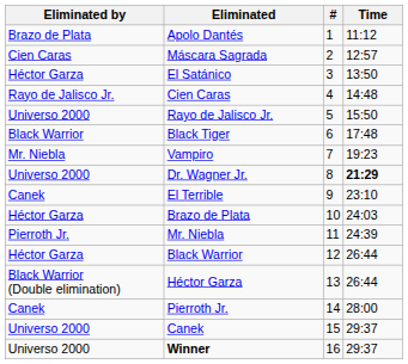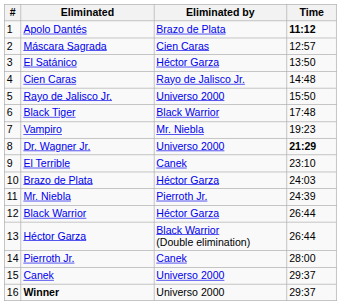 <table class="wikitable sortable">
 <tr>
+<th width=5%>#</th>
+<th width=40%>Eliminated</th>
 <th width=40%>Eliminated by</th>
-<th width=40%>Eliminated</th>
-<th width=5%>#</th>
 <th width=15%>Time</th>
 </tr>
 <tr>
+<td>1</td>
+<td><a href='#'>Apolo Dantés</a></td>
 <td><a href='#'>Brazo de Plata</a></td>
-<td><a href='#'>Apolo Dantés</a></td>
-<td>1</td>
-<td>11:12</td>
+<td><strong>11:12</strong></td>
 </tr>
 <tr>
+<td>2</td>
+<td><a href='#'>Máscara Sagrada</a></td>
 <td><a href='#'>Cien Caras</a></td>
-<td><a href='#'>Máscara Sagrada</a></td>
-<td>2</td>
 <td>12:57</td>
 </tr>
 <tr>
+<td>3</td>
+<td><a href='#'>El Satánico</a></td>
 <td><a href='#'>Héctor Garza</a></td>
-<td><a href='#'>El Satánico</a></td>
-<td>3</td>
 <td>13:50</td>
 </tr>
 <tr>
+<td>4</td>
+<td><a href='#'>Cien Caras</a></td>
 <td><a href='#'>Rayo de Jalisco Jr.</a></td>
-<td><a href='#'>Cien Caras</a></td>
-<td>4</td>
 <td>14:48</td>
 </tr>
 <tr>
+<td>5</td>
+<td><a href='#'>Rayo de Jalisco Jr.</a></td>
 <td><a href='#'>Universo 2000</a></td>
-<td><a href='#'>Rayo de Jalisco Jr.</a></td>
-<td>5</td>
 <td>15:50</td>
 </tr>
 <tr>
+<td>6</td>
+<td><a href='#'>Black Tiger</a></td>
 <td><a href='#'>Black Warrior</a></td>
-<td><a href='#'>Black Tiger</a></td>
-<td>6</td>
 <td>17:48</td>
 </tr>
 <tr>
+<td>7</td>
+<td><a href='#'>Vampiro</a></td>
 <td><a href='#'>Mr. Niebla</a></td>
-<td><a href='#'>Vampiro</a></td>
-<td>7</td>
 <td>19:23</td>
 </tr>
 <tr>
+<td>8</td>
+<td><a href='#'>Dr. Wagner Jr.</a></td>
 <td><a href='#'>Universo 2000</a></td>
-<td><a href='#'>Dr. Wagner Jr.</a></td>
-<td>8</td>
 <td><strong>21:29</strong></td>
 </tr>
 <tr>
+<td>9</td>
+<td><a href='#'>El Terrible</a></td>
 <td><a href='#'>Canek</a></td>
-<td><a href='#'>El Terrible</a></td>
-<td>9</td>
 <td>23:10</td>
 </tr>
 <tr>
+<td>10</td>
+<td><a href='#'>Brazo de Plata</a></td>
 <td><a href='#'>Héctor Garza</a></td>
-<td><a href='#'>Brazo de Plata</a></td>
-<td>10</td>
 <td>24:03</td>
 </tr>
 <tr>
+<td>11</td>
+<td><a href='#'>Mr. Niebla</a></td>
 <td><a href='#'>Pierroth Jr.</a></td>
-<td><a href='#'>Mr. Niebla</a></td>
-<td>11</td>
 <td>24:39</td>
 </tr>
 <tr>
+<td>12</td>
+<td><a href='#'>Black Warrior</a></td>
 <td><a href='#'>Héctor Garza</a></td>
-<td><a href='#'>Black Warrior</a></td>
-<td>12</td>
 <td>26:44</td>
 </tr>
 <tr>
+<td>13</td>
+<td><a href='#'>Héctor Garza</a></td>
 <td><a href='#'>Black Warrior</a><br>(Double elimination)</td>
-<td><a href='#'>Héctor Garza</a></td>
-<td>13</td>
 <td>26:44</td>
 </tr>
 <tr>
+<td>14</td>
+<td><a href='#'>Pierroth Jr.</a></td>
 <td><a href='#'>Canek</a></td>
-<td><a href='#'>Pierroth Jr.</a></td>
-<td>14</td>
 <td>28:00</td>
 </tr>
 <tr>
+<td>15</td>
+<td><a href='#'>Canek</a></td>
 <td><a href='#'>Universo 2000</a></td>
-<td><a href='#'>Canek</a></td>
-<td>15</td>
 <td>29:37</td>
 </tr>
 <tr>
+<td>16</td>
+<td><strong>Winner</strong></td>
 <td>Universo 2000</td>
-<td><strong>Winner</strong></td>
-<td>16</td>
 <td>29:37</td>
 </tr>
 </table>
